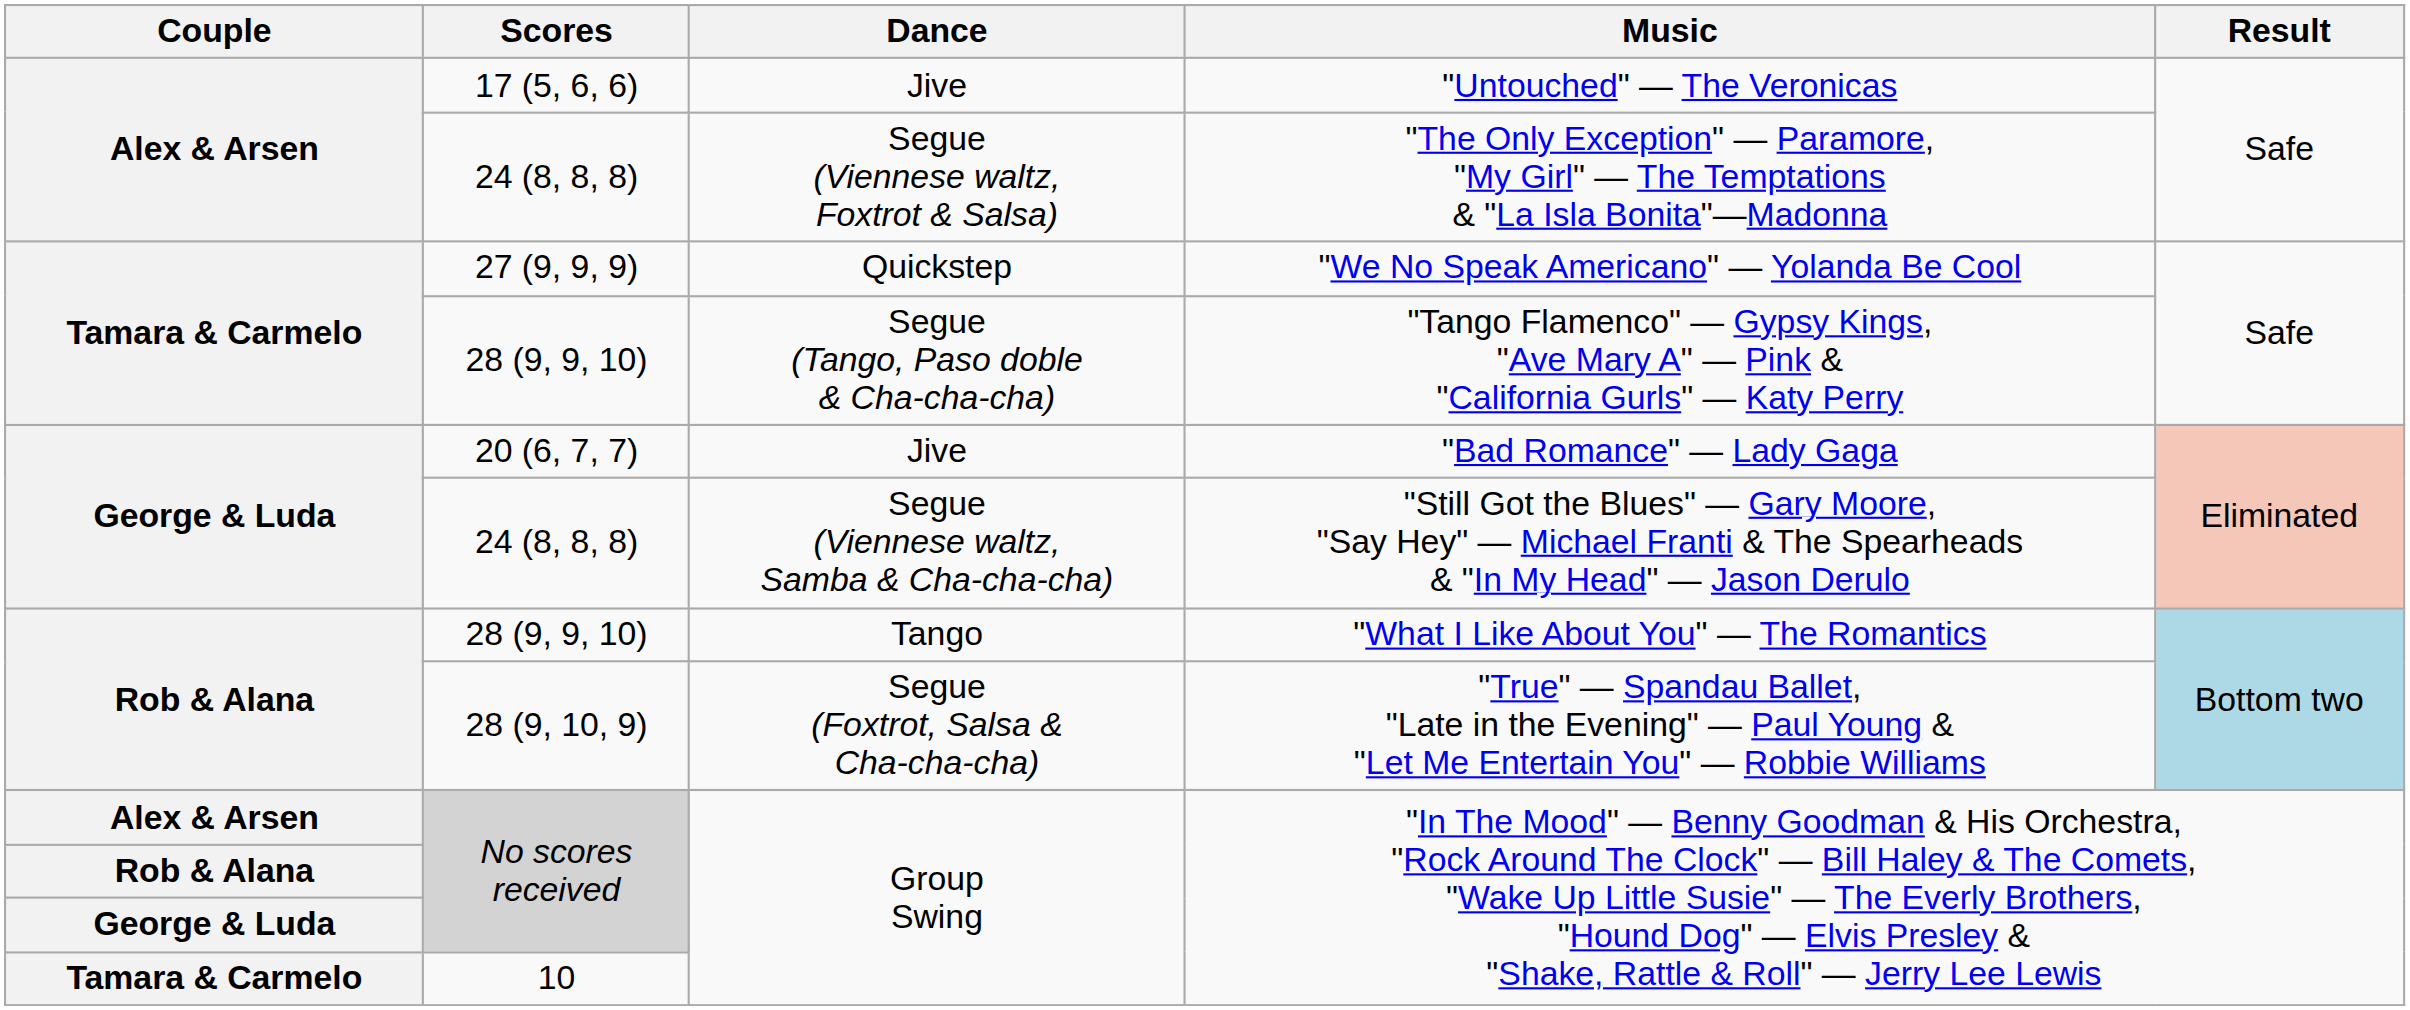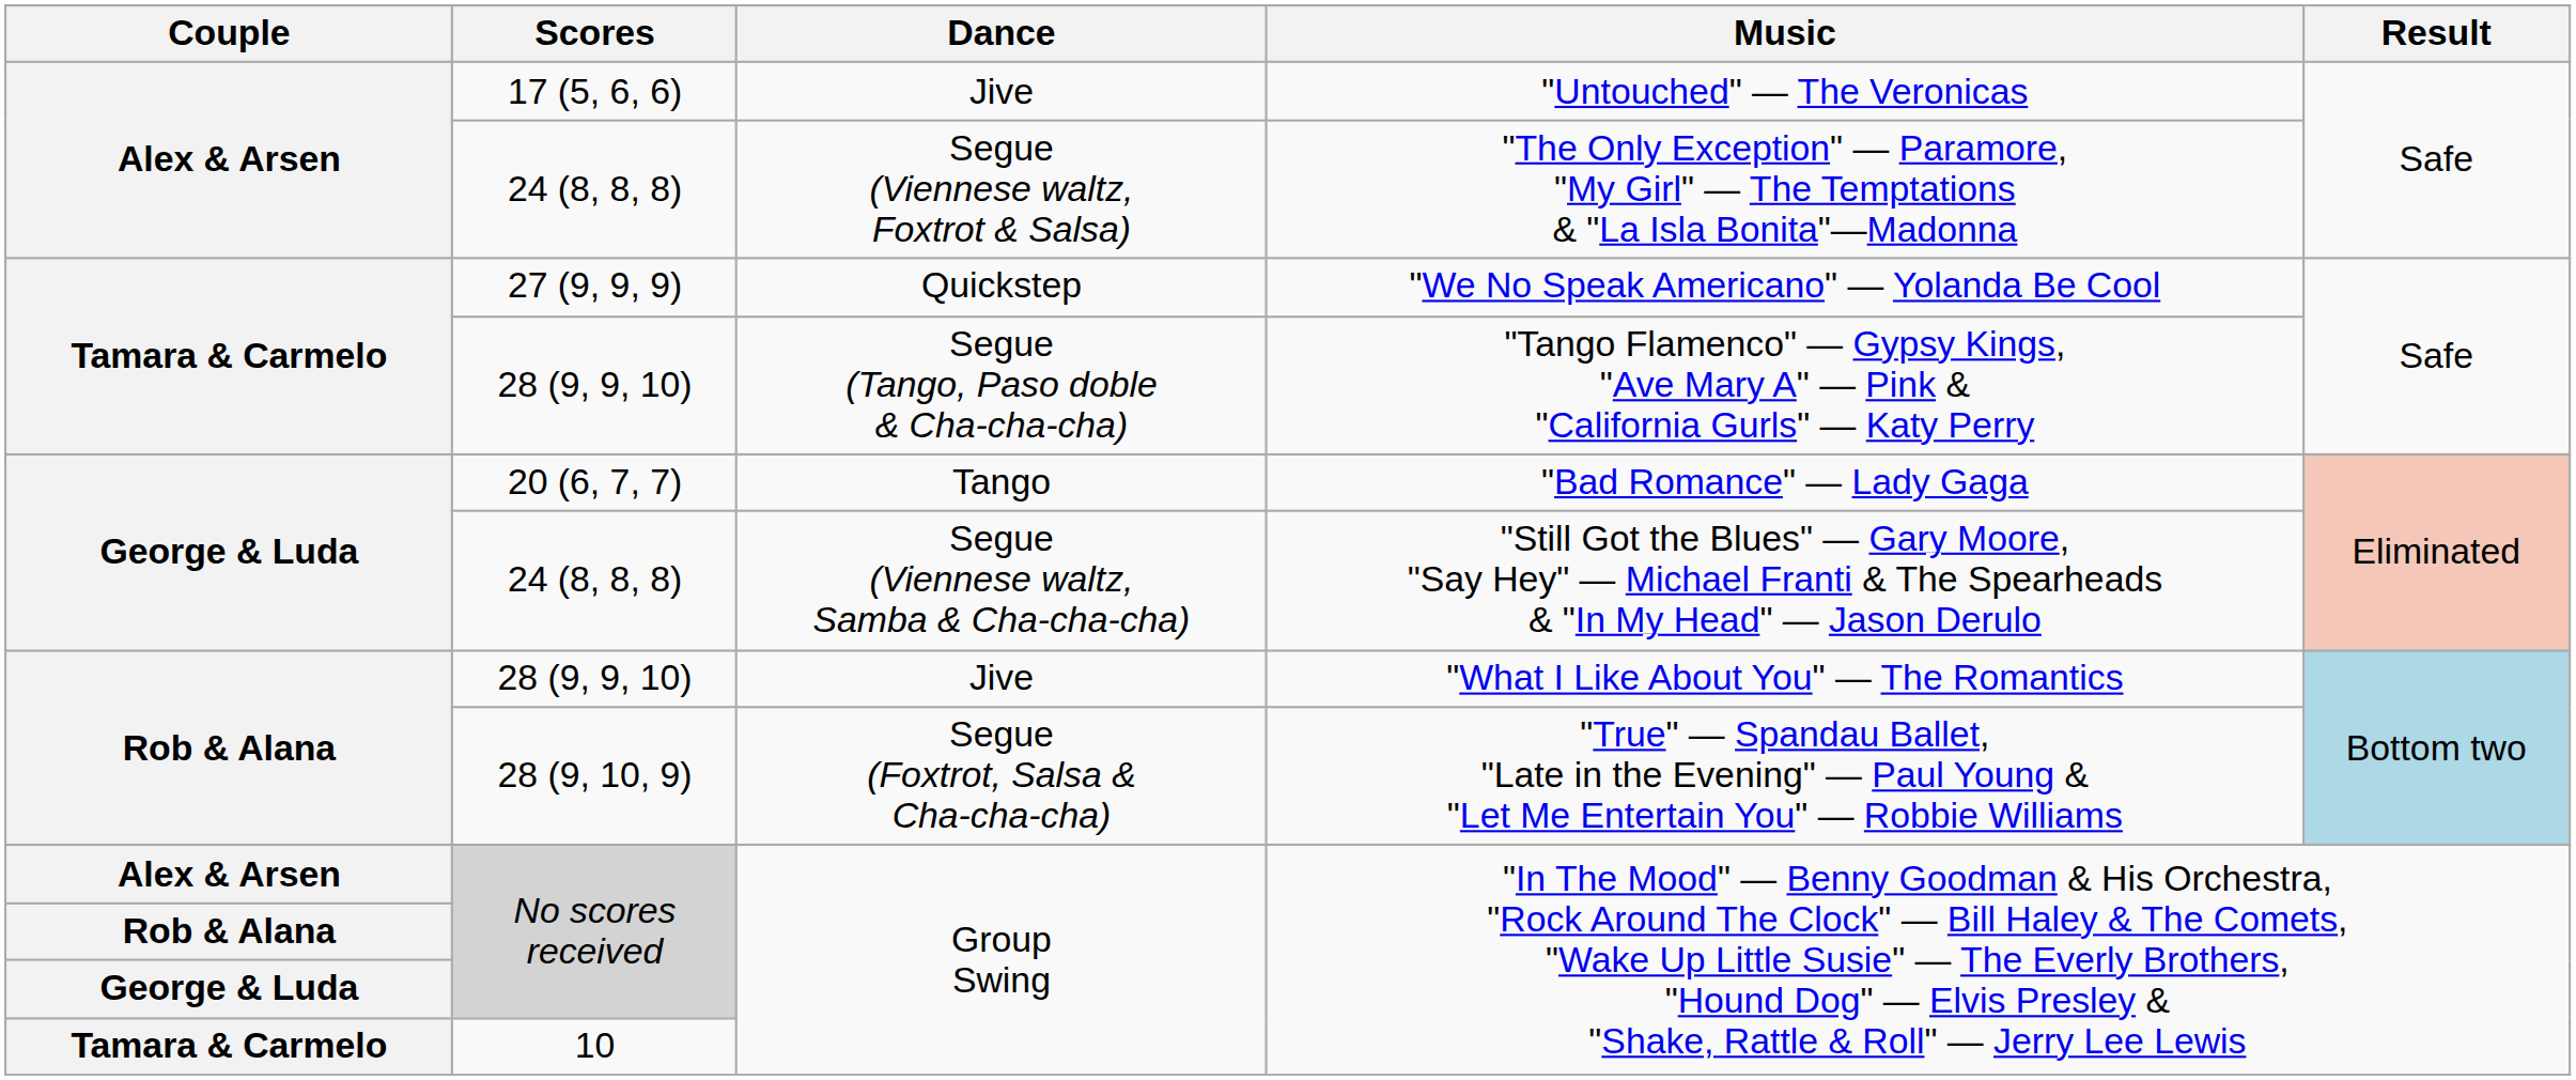 <table class="wikitable sortable" style="text-align:center; width: 90%">
 <tr>
 <th scope="col">Couple</th>
 <th scope="col">Scores</th>
 <th scope="col">Dance</th>
 <th scope="col" class="unsortable">Music</th>
 <th scope="col" class="unsortable">Result</th>
 </tr>
 <tr>
 <th scope="row" rowspan="2">Alex & Arsen</th>
 <td>17 (5, 6, 6)</td>
 <td>Jive</td>
 <td>"<a href='#'>Untouched</a>" — <a href='#'>The Veronicas</a></td>
 <td rowspan="2">Safe</td>
 </tr>
 <tr>
 <td>24 (8, 8, 8)</td>
 <td>Segue<br><em>(Viennese waltz,<br>Foxtrot & Salsa)</em></td>
 <td>"<a href='#'>The Only Exception</a>" — <a href='#'>Paramore</a>,<br>"<a href='#'>My Girl</a>" — <a href='#'>The Temptations</a><br>& "<a href='#'>La Isla Bonita</a>"—<a href='#'>Madonna</a></td>
 </tr>
 <tr>
 <th scope="row" rowspan="2">Tamara & Carmelo</th>
 <td>27 (9, 9, 9)</td>
 <td>Quickstep</td>
 <td>"<a href='#'>We No Speak Americano</a>" — <a href='#'>Yolanda Be Cool</a></td>
 <td rowspan="2">Safe</td>
 </tr>
 <tr>
 <td>28 (9, 9, 10)</td>
 <td>Segue<br><em>(Tango, Paso doble<br>& Cha-cha-cha)</em></td>
 <td>"Tango Flamenco" — <a href='#'>Gypsy Kings</a>,<br>"<a href='#'>Ave Mary A</a>" — <a href='#'>Pink</a> &<br>"<a href='#'>California Gurls</a>" — <a href='#'>Katy Perry</a></td>
 </tr>
 <tr>
 <th scope="row" rowspan="2">George & Luda</th>
 <td>20 (6, 7, 7)</td>
-<td>Jive</td>
+<td>Tango</td>
 <td>"<a href='#'>Bad Romance</a>" — <a href='#'>Lady Gaga</a></td>
 <td rowspan="2" bgcolor="f4c7b8">Eliminated</td>
 </tr>
 <tr>
 <td>24 (8, 8, 8)</td>
 <td>Segue<br><em>(Viennese waltz,<br>Samba & Cha-cha-cha)</em></td>
 <td>"Still Got the Blues" — <a href='#'>Gary Moore</a>,<br>"Say Hey" — <a href='#'>Michael Franti</a> & The Spearheads<br>& "<a href='#'>In My Head</a>" — <a href='#'>Jason Derulo</a></td>
 </tr>
 <tr>
 <th scope="row" rowspan="2">Rob & Alana</th>
 <td>28 (9, 9, 10)</td>
-<td>Tango</td>
+<td>Jive</td>
 <td>"<a href='#'>What I Like About You</a>" — <a href='#'>The Romantics</a></td>
 <td rowspan="2" bgcolor="lightblue">Bottom two</td>
 </tr>
 <tr>
 <td>28 (9, 10, 9)</td>
 <td>Segue<br><em>(Foxtrot, Salsa &<br>Cha-cha-cha)</em></td>
 <td>"<a href='#'>True</a>" — <a href='#'>Spandau Ballet</a>,<br>"Late in the Evening" — <a href='#'>Paul Young</a> &<br>"<a href='#'>Let Me Entertain You</a>" — <a href='#'>Robbie Williams</a></td>
 </tr>
 <tr>
 <th scope="row">Alex & Arsen</th>
 <td rowspan="3" bgcolor="lightgray"><em>No scores<br>received</em></td>
 <td rowspan="4">Group<br>Swing</td>
 <td colspan="2" rowspan="4">"<a href='#'>In The Mood</a>" — <a href='#'>Benny Goodman</a> & His Orchestra,<br>"<a href='#'>Rock Around The Clock</a>" — <a href='#'>Bill Haley & The Comets</a>,<br>"<a href='#'>Wake Up Little Susie</a>" — <a href='#'>The Everly Brothers</a>,<br>"<a href='#'>Hound Dog</a>" — <a href='#'>Elvis Presley</a> &<br>"<a href='#'>Shake, Rattle & Roll</a>" — <a href='#'>Jerry Lee Lewis</a></td>
 </tr>
 <tr>
 <th scope="row">Rob & Alana</th>
 </tr>
 <tr>
 <th scope="row">George & Luda</th>
 </tr>
 <tr>
 <th scope="row">Tamara & Carmelo</th>
 <td>10</td>
 </tr>
 </table>
